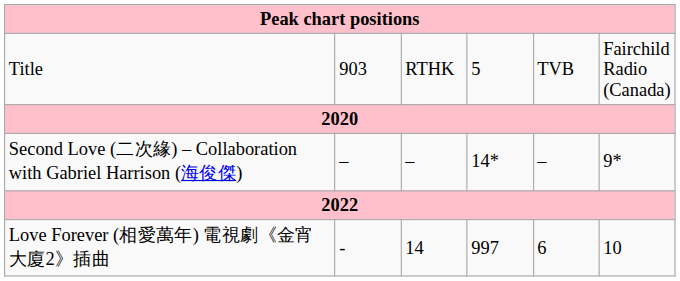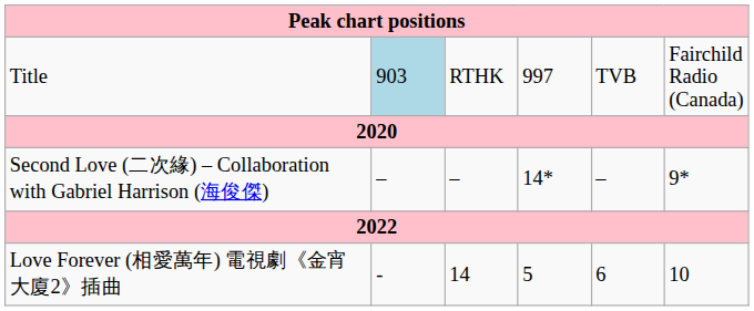 <table class="wikitable">
 <tr>
 <th style="background:pink; color:black" colspan="7"><strong>Peak chart positions </strong></th>
 </tr>
 <tr>
 <td width="280">Title</td>
-<td width="50">903</td>
+<td width="50" style="background: lightblue;">903</td>
 <td width="50">RTHK</td>
-<td>5</td>
+<td width="50">997</td>
 <td width="50">TVB</td>
 <td width="50">Fairchild Radio (Canada)</td>
 </tr>
 <tr>
 <th style="background:pink; color:black" colspan="7"><strong>2020</strong></th>
 </tr>
 <tr>
 <td>Second Love (二次緣) – Collaboration with Gabriel Harrison (<a href='#'>海俊傑</a>)</td>
 <td>–</td>
 <td>–</td>
 <td>14*</td>
 <td>–</td>
 <td>9*</td>
 </tr>
 <tr>
 <th style="background:pink; color:black" colspan="7"><strong>2022</strong></th>
 </tr>
 <tr>
 <td>Love Forever  (相愛萬年) 電視劇《金宵大廈2》插曲</td>
 <td>-</td>
 <td>14</td>
-<td width="50">997</td>
+<td>5</td>
 <td>6</td>
 <td>10</td>
 </tr>
 </table>
